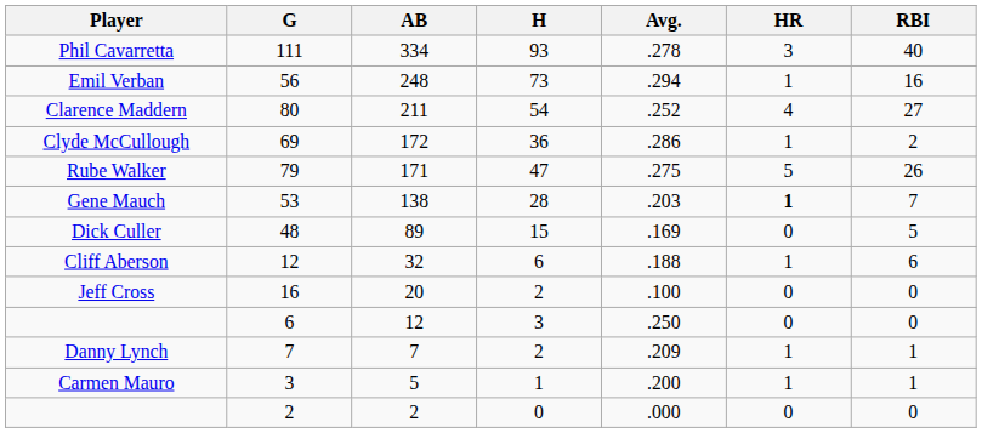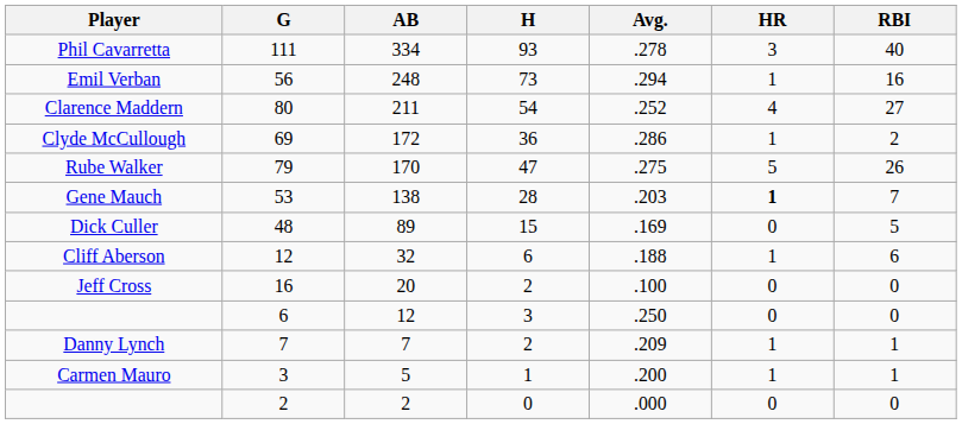 <table class="wikitable sortable" style="text-align:center;">
 <tr>
 <th bgcolor="#DDDDFF" width="16%">Player</th>
 <th bgcolor="#DDDDFF" width="9%">G</th>
 <th bgcolor="#DDDDFF" width="9%">AB</th>
 <th bgcolor="#DDDDFF" width="9%">H</th>
 <th bgcolor="#DDDDFF" width="9%">Avg.</th>
 <th bgcolor="#DDDDFF" width="9%">HR</th>
 <th bgcolor="#DDDDFF" width="9%">RBI</th>
 </tr>
 <tr>
 <td><a href='#'>Phil Cavarretta</a></td>
 <td>111</td>
 <td>334</td>
 <td>93</td>
 <td>.278</td>
 <td>3</td>
 <td>40</td>
 </tr>
 <tr>
 <td><a href='#'>Emil Verban</a></td>
 <td>56</td>
 <td>248</td>
 <td>73</td>
 <td>.294</td>
 <td>1</td>
 <td>16</td>
 </tr>
 <tr>
 <td><a href='#'>Clarence Maddern</a></td>
 <td>80</td>
 <td>211</td>
 <td>54</td>
 <td>.252</td>
 <td>4</td>
 <td>27</td>
 </tr>
 <tr>
 <td><a href='#'>Clyde McCullough</a></td>
 <td>69</td>
 <td>172</td>
 <td>36</td>
 <td>.286</td>
 <td>1</td>
 <td>2</td>
 </tr>
 <tr>
 <td><a href='#'>Rube Walker</a></td>
 <td>79</td>
-<td>171</td>
+<td>170</td>
 <td>47</td>
 <td>.275</td>
 <td>5</td>
 <td>26</td>
 </tr>
 <tr>
 <td><a href='#'>Gene Mauch</a></td>
 <td>53</td>
 <td>138</td>
 <td>28</td>
 <td>.203</td>
 <td><strong>1</strong></td>
 <td>7</td>
 </tr>
 <tr>
 <td><a href='#'>Dick Culler</a></td>
 <td>48</td>
 <td>89</td>
 <td>15</td>
 <td>.169</td>
 <td>0</td>
 <td>5</td>
 </tr>
 <tr>
 <td><a href='#'>Cliff Aberson</a></td>
 <td>12</td>
 <td>32</td>
 <td>6</td>
 <td>.188</td>
 <td>1</td>
 <td>6</td>
 </tr>
 <tr>
 <td><a href='#'>Jeff Cross</a></td>
 <td>16</td>
 <td>20</td>
 <td>2</td>
 <td>.100</td>
 <td>0</td>
 <td>0</td>
 </tr>
 <tr>
 <td></td>
 <td>6</td>
 <td>12</td>
 <td>3</td>
 <td>.250</td>
 <td>0</td>
 <td>0</td>
 </tr>
 <tr>
 <td><a href='#'>Danny Lynch</a></td>
 <td>7</td>
 <td>7</td>
 <td>2</td>
 <td>.209</td>
 <td>1</td>
 <td>1</td>
 </tr>
 <tr>
 <td><a href='#'>Carmen Mauro</a></td>
 <td>3</td>
 <td>5</td>
 <td>1</td>
 <td>.200</td>
 <td>1</td>
 <td>1</td>
 </tr>
 <tr>
 <td></td>
 <td>2</td>
 <td>2</td>
 <td>0</td>
 <td>.000</td>
 <td>0</td>
 <td>0</td>
 </tr>
 </table>
